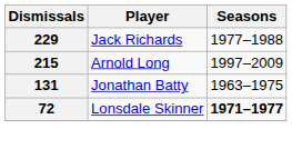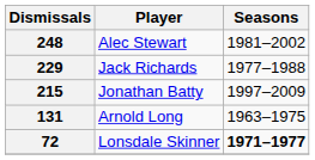 <table class="wikitable">
 <tr>
 <th>Dismissals</th>
 <th>Player</th>
 <th>Seasons</th>
+</tr>
+<tr>
+<th>248</th>
+<td> <a href='#'>Alec Stewart</a></td>
+<td>1981–2002</td>
 </tr>
 <tr>
 <th>229</th>
 <td> <a href='#'>Jack Richards</a></td>
 <td>1977–1988</td>
 </tr>
 <tr>
 <th>215</th>
-<td> <a href='#'>Arnold Long</a></td>
+<td> <a href='#'>Jonathan Batty</a></td>
 <td>1997–2009</td>
 </tr>
 <tr>
 <th>131</th>
-<td> <a href='#'>Jonathan Batty</a></td>
+<td> <a href='#'>Arnold Long</a></td>
 <td>1963–1975</td>
 </tr>
 <tr>
 <th>72</th>
 <td> <a href='#'>Lonsdale Skinner</a></td>
 <td><strong>1971–1977</strong></td>
 </tr>
 <tr>
 </tr>
 </table>
